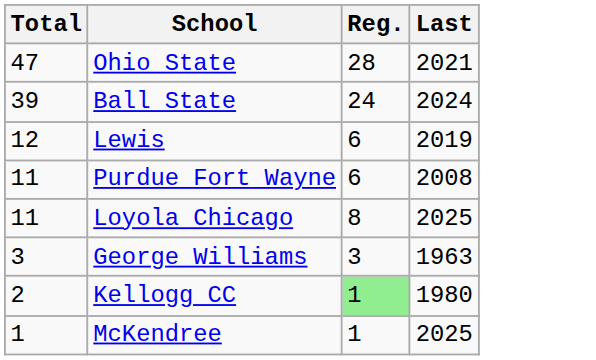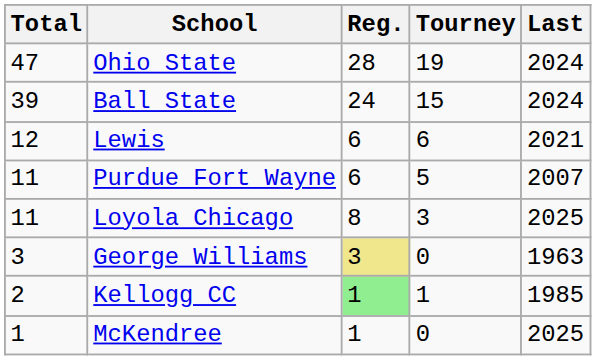 <table class="wikitable">
 <tr>
 <th>Total</th>
 <th>School</th>
 <th>Reg.</th>
+<th>Tourney</th>
 <th>Last</th>
 </tr>
 <tr>
 <td>47</td>
 <td><a href='#'>Ohio State</a></td>
 <td>28</td>
-<td>2021</td>
+<td>19</td>
+<td>2024</td>
 </tr>
 <tr>
 <td>39</td>
 <td><a href='#'>Ball State</a></td>
 <td>24</td>
+<td>15</td>
 <td>2024</td>
 </tr>
 <tr>
 <td>12</td>
 <td><a href='#'>Lewis</a></td>
 <td>6</td>
-<td>2019</td>
+<td>6</td>
+<td>2021</td>
 </tr>
 <tr>
 <td>11</td>
 <td><a href='#'>Purdue Fort Wayne</a></td>
 <td>6</td>
-<td>2008</td>
+<td>5</td>
+<td>2007</td>
 </tr>
 <tr>
 <td>11</td>
 <td><a href='#'>Loyola Chicago</a></td>
 <td>8</td>
+<td>3</td>
 <td>2025</td>
 </tr>
 <tr>
 <td>3</td>
 <td><a href='#'>George Williams</a></td>
-<td>3</td>
+<td style="background: khaki;">3</td>
+<td>0</td>
 <td>1963</td>
 </tr>
 <tr>
 <td>2</td>
 <td><a href='#'>Kellogg CC</a></td>
 <td style="background: lightgreen;">1</td>
-<td>1980</td>
+<td>1</td>
+<td>1985</td>
 </tr>
 <tr>
 <td>1</td>
 <td><a href='#'>McKendree</a></td>
 <td>1</td>
+<td>0</td>
 <td>2025</td>
 </tr>
 </table>
